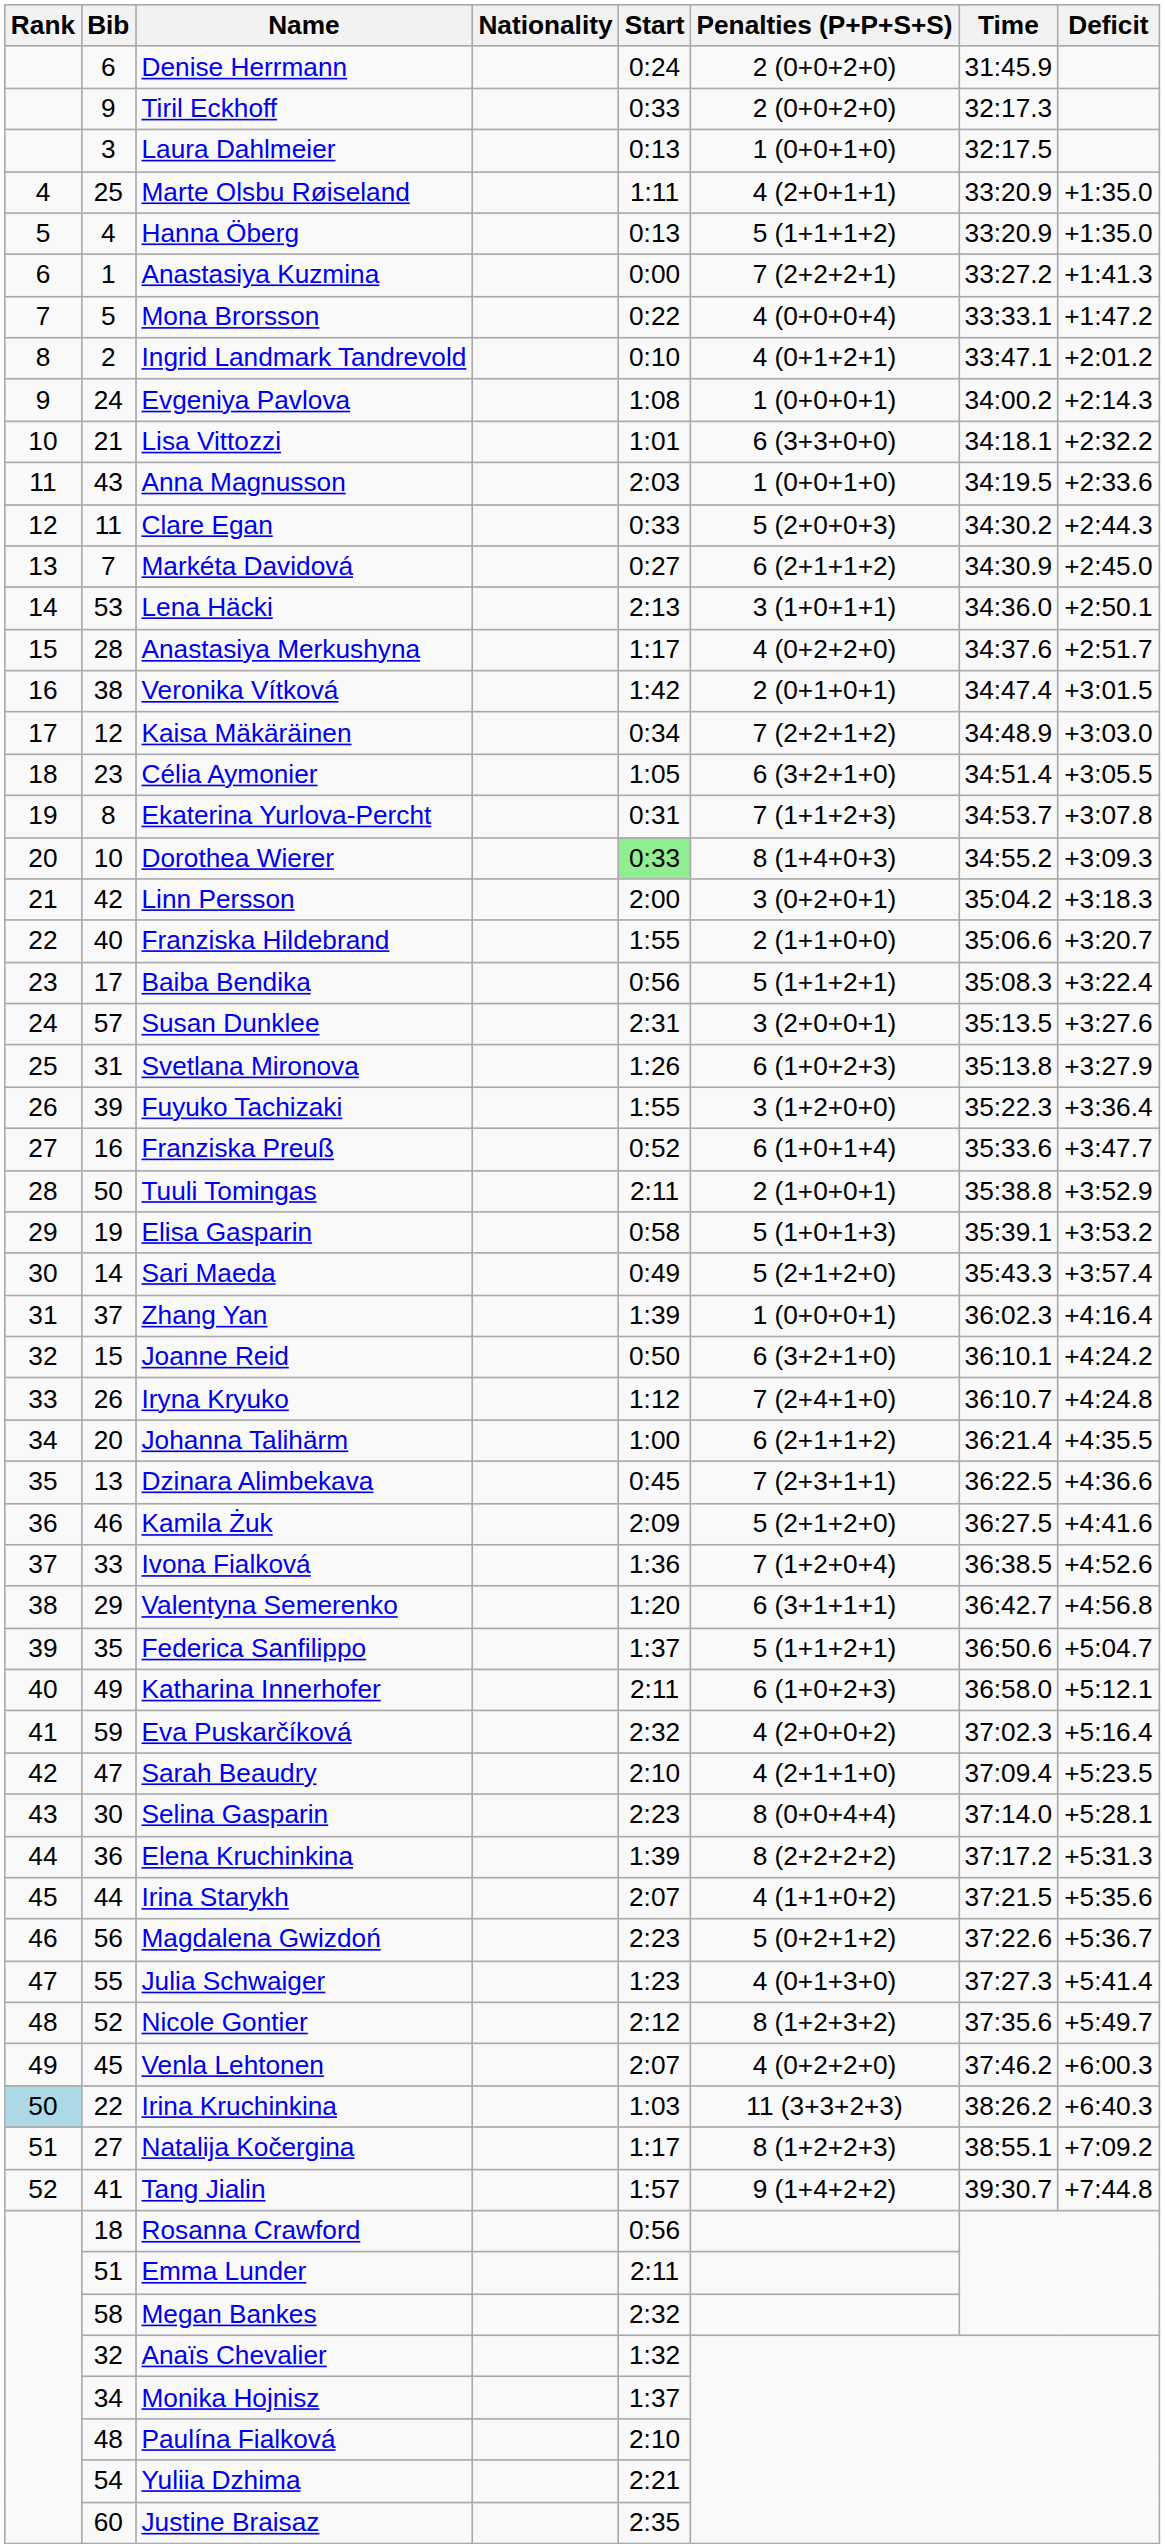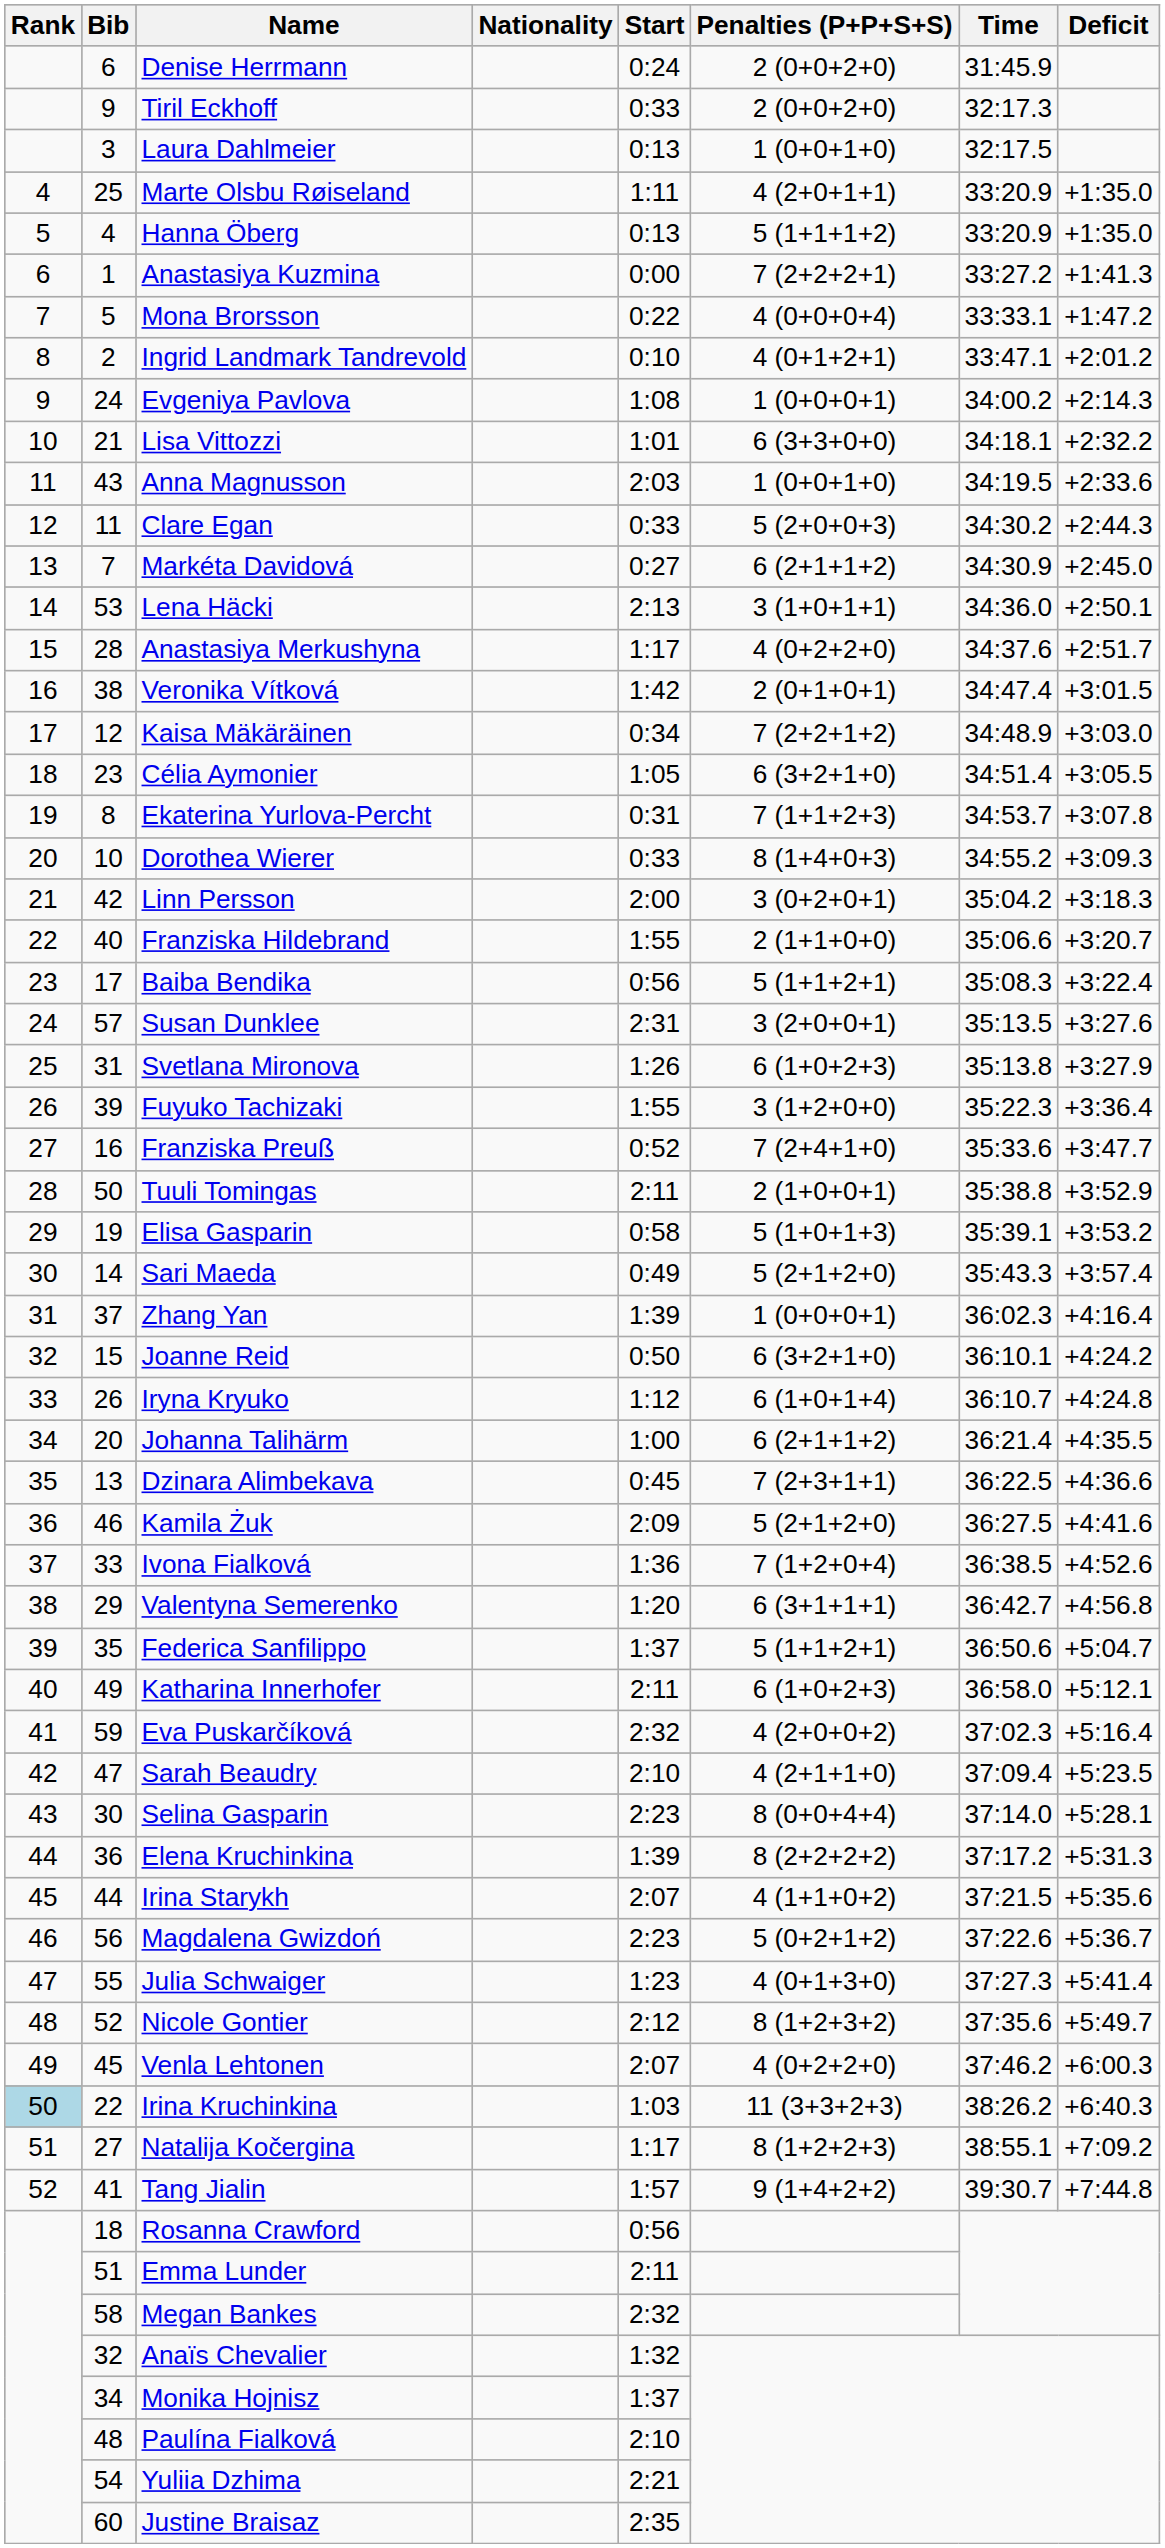 <table class="wikitable sortable" style="text-align:center">
 <tr>
 <th data-sort-type=number>Rank</th>
 <th>Bib</th>
 <th>Name</th>
 <th>Nationality</th>
 <th>Start</th>
 <th data-sort-type=number>Penalties (P+P+S+S)</th>
 <th>Time</th>
 <th>Deficit</th>
 </tr>
 <tr>
 <td></td>
 <td>6</td>
 <td align=left><a href='#'>Denise Herrmann</a></td>
 <td align=left></td>
 <td>0:24</td>
 <td>2 (0+0+2+0)</td>
 <td>31:45.9</td>
 <td></td>
 </tr>
 <tr>
 <td></td>
 <td>9</td>
 <td align=left><a href='#'>Tiril Eckhoff</a></td>
 <td align=left></td>
 <td>0:33</td>
 <td>2 (0+0+2+0)</td>
 <td>32:17.3</td>
 <td></td>
 </tr>
 <tr>
 <td></td>
 <td>3</td>
 <td align=left><a href='#'>Laura Dahlmeier</a></td>
 <td align=left></td>
 <td>0:13</td>
 <td>1 (0+0+1+0)</td>
 <td>32:17.5</td>
 <td></td>
 </tr>
 <tr>
 <td>4</td>
 <td>25</td>
 <td align=left><a href='#'>Marte Olsbu Røiseland</a></td>
 <td align=left></td>
 <td>1:11</td>
 <td>4 (2+0+1+1)</td>
 <td>33:20.9</td>
 <td>+1:35.0</td>
 </tr>
 <tr>
 <td>5</td>
 <td>4</td>
 <td align=left><a href='#'>Hanna Öberg</a></td>
 <td align=left></td>
 <td>0:13</td>
 <td>5 (1+1+1+2)</td>
 <td>33:20.9</td>
 <td>+1:35.0</td>
 </tr>
 <tr>
 <td>6</td>
 <td>1</td>
 <td align=left><a href='#'>Anastasiya Kuzmina</a></td>
 <td align=left></td>
 <td>0:00</td>
 <td>7 (2+2+2+1)</td>
 <td>33:27.2</td>
 <td>+1:41.3</td>
 </tr>
 <tr>
 <td>7</td>
 <td>5</td>
 <td align=left><a href='#'>Mona Brorsson</a></td>
 <td align=left></td>
 <td>0:22</td>
 <td>4 (0+0+0+4)</td>
 <td>33:33.1</td>
 <td>+1:47.2</td>
 </tr>
 <tr>
 <td>8</td>
 <td>2</td>
 <td align=left><a href='#'>Ingrid Landmark Tandrevold</a></td>
 <td align=left></td>
 <td>0:10</td>
 <td>4 (0+1+2+1)</td>
 <td>33:47.1</td>
 <td>+2:01.2</td>
 </tr>
 <tr>
 <td>9</td>
 <td>24</td>
 <td align=left><a href='#'>Evgeniya Pavlova</a></td>
 <td align=left></td>
 <td>1:08</td>
 <td>1 (0+0+0+1)</td>
 <td>34:00.2</td>
 <td>+2:14.3</td>
 </tr>
 <tr>
 <td>10</td>
 <td>21</td>
 <td align=left><a href='#'>Lisa Vittozzi</a></td>
 <td align=left></td>
 <td>1:01</td>
 <td>6 (3+3+0+0)</td>
 <td>34:18.1</td>
 <td>+2:32.2</td>
 </tr>
 <tr>
 <td>11</td>
 <td>43</td>
 <td align=left><a href='#'>Anna Magnusson</a></td>
 <td align=left></td>
 <td>2:03</td>
 <td>1 (0+0+1+0)</td>
 <td>34:19.5</td>
 <td>+2:33.6</td>
 </tr>
 <tr>
 <td>12</td>
 <td>11</td>
 <td align=left><a href='#'>Clare Egan</a></td>
 <td align=left></td>
 <td>0:33</td>
 <td>5 (2+0+0+3)</td>
 <td>34:30.2</td>
 <td>+2:44.3</td>
 </tr>
 <tr>
 <td>13</td>
 <td>7</td>
 <td align=left><a href='#'>Markéta Davidová</a></td>
 <td align=left></td>
 <td>0:27</td>
 <td>6 (2+1+1+2)</td>
 <td>34:30.9</td>
 <td>+2:45.0</td>
 </tr>
 <tr>
 <td>14</td>
 <td>53</td>
 <td align=left><a href='#'>Lena Häcki</a></td>
 <td align=left></td>
 <td>2:13</td>
 <td>3 (1+0+1+1)</td>
 <td>34:36.0</td>
 <td>+2:50.1</td>
 </tr>
 <tr>
 <td>15</td>
 <td>28</td>
 <td align=left><a href='#'>Anastasiya Merkushyna</a></td>
 <td align=left></td>
 <td>1:17</td>
 <td>4 (0+2+2+0)</td>
 <td>34:37.6</td>
 <td>+2:51.7</td>
 </tr>
 <tr>
 <td>16</td>
 <td>38</td>
 <td align=left><a href='#'>Veronika Vítková</a></td>
 <td align=left></td>
 <td>1:42</td>
 <td>2 (0+1+0+1)</td>
 <td>34:47.4</td>
 <td>+3:01.5</td>
 </tr>
 <tr>
 <td>17</td>
 <td>12</td>
 <td align=left><a href='#'>Kaisa Mäkäräinen</a></td>
 <td align=left></td>
 <td>0:34</td>
 <td>7 (2+2+1+2)</td>
 <td>34:48.9</td>
 <td>+3:03.0</td>
 </tr>
 <tr>
 <td>18</td>
 <td>23</td>
 <td align=left><a href='#'>Célia Aymonier</a></td>
 <td align=left></td>
 <td>1:05</td>
 <td>6 (3+2+1+0)</td>
 <td>34:51.4</td>
 <td>+3:05.5</td>
 </tr>
 <tr>
 <td>19</td>
 <td>8</td>
 <td align=left><a href='#'>Ekaterina Yurlova-Percht</a></td>
 <td align=left></td>
 <td>0:31</td>
 <td>7 (1+1+2+3)</td>
 <td>34:53.7</td>
 <td>+3:07.8</td>
 </tr>
 <tr>
 <td>20</td>
 <td>10</td>
 <td align=left><a href='#'>Dorothea Wierer</a></td>
 <td align=left></td>
-<td style="background: lightgreen;">0:33</td>
+<td>0:33</td>
 <td>8 (1+4+0+3)</td>
 <td>34:55.2</td>
 <td>+3:09.3</td>
 </tr>
 <tr>
 <td>21</td>
 <td>42</td>
 <td align=left><a href='#'>Linn Persson</a></td>
 <td align=left></td>
 <td>2:00</td>
 <td>3 (0+2+0+1)</td>
 <td>35:04.2</td>
 <td>+3:18.3</td>
 </tr>
 <tr>
 <td>22</td>
 <td>40</td>
 <td align=left><a href='#'>Franziska Hildebrand</a></td>
 <td align=left></td>
 <td>1:55</td>
 <td>2 (1+1+0+0)</td>
 <td>35:06.6</td>
 <td>+3:20.7</td>
 </tr>
 <tr>
 <td>23</td>
 <td>17</td>
 <td align=left><a href='#'>Baiba Bendika</a></td>
 <td align=left></td>
 <td>0:56</td>
 <td>5 (1+1+2+1)</td>
 <td>35:08.3</td>
 <td>+3:22.4</td>
 </tr>
 <tr>
 <td>24</td>
 <td>57</td>
 <td align=left><a href='#'>Susan Dunklee</a></td>
 <td align=left></td>
 <td>2:31</td>
 <td>3 (2+0+0+1)</td>
 <td>35:13.5</td>
 <td>+3:27.6</td>
 </tr>
 <tr>
 <td>25</td>
 <td>31</td>
 <td align=left><a href='#'>Svetlana Mironova</a></td>
 <td align=left></td>
 <td>1:26</td>
 <td>6 (1+0+2+3)</td>
 <td>35:13.8</td>
 <td>+3:27.9</td>
 </tr>
 <tr>
 <td>26</td>
 <td>39</td>
 <td align=left><a href='#'>Fuyuko Tachizaki</a></td>
 <td align=left></td>
 <td>1:55</td>
 <td>3 (1+2+0+0)</td>
 <td>35:22.3</td>
 <td>+3:36.4</td>
 </tr>
 <tr>
 <td>27</td>
 <td>16</td>
 <td align=left><a href='#'>Franziska Preuß</a></td>
 <td align=left></td>
 <td>0:52</td>
-<td>6 (1+0+1+4)</td>
+<td>7 (2+4+1+0)</td>
 <td>35:33.6</td>
 <td>+3:47.7</td>
 </tr>
 <tr>
 <td>28</td>
 <td>50</td>
 <td align=left><a href='#'>Tuuli Tomingas</a></td>
 <td align=left></td>
 <td>2:11</td>
 <td>2 (1+0+0+1)</td>
 <td>35:38.8</td>
 <td>+3:52.9</td>
 </tr>
 <tr>
 <td>29</td>
 <td>19</td>
 <td align=left><a href='#'>Elisa Gasparin</a></td>
 <td align=left></td>
 <td>0:58</td>
 <td>5 (1+0+1+3)</td>
 <td>35:39.1</td>
 <td>+3:53.2</td>
 </tr>
 <tr>
 <td>30</td>
 <td>14</td>
 <td align=left><a href='#'>Sari Maeda</a></td>
 <td align=left></td>
 <td>0:49</td>
 <td>5 (2+1+2+0)</td>
 <td>35:43.3</td>
 <td>+3:57.4</td>
 </tr>
 <tr>
 <td>31</td>
 <td>37</td>
 <td align=left><a href='#'>Zhang Yan</a></td>
 <td align=left></td>
 <td>1:39</td>
 <td>1 (0+0+0+1)</td>
 <td>36:02.3</td>
 <td>+4:16.4</td>
 </tr>
 <tr>
 <td>32</td>
 <td>15</td>
 <td align=left><a href='#'>Joanne Reid</a></td>
 <td align=left></td>
 <td>0:50</td>
 <td>6 (3+2+1+0)</td>
 <td>36:10.1</td>
 <td>+4:24.2</td>
 </tr>
 <tr>
 <td>33</td>
 <td>26</td>
 <td align=left><a href='#'>Iryna Kryuko</a></td>
 <td align=left></td>
 <td>1:12</td>
-<td>7 (2+4+1+0)</td>
+<td>6 (1+0+1+4)</td>
 <td>36:10.7</td>
 <td>+4:24.8</td>
 </tr>
 <tr>
 <td>34</td>
 <td>20</td>
 <td align=left><a href='#'>Johanna Talihärm</a></td>
 <td align=left></td>
 <td>1:00</td>
 <td>6 (2+1+1+2)</td>
 <td>36:21.4</td>
 <td>+4:35.5</td>
 </tr>
 <tr>
 <td>35</td>
 <td>13</td>
 <td align=left><a href='#'>Dzinara Alimbekava</a></td>
 <td align=left></td>
 <td>0:45</td>
 <td>7 (2+3+1+1)</td>
 <td>36:22.5</td>
 <td>+4:36.6</td>
 </tr>
 <tr>
 <td>36</td>
 <td>46</td>
 <td align=left><a href='#'>Kamila Żuk</a></td>
 <td align=left></td>
 <td>2:09</td>
 <td>5 (2+1+2+0)</td>
 <td>36:27.5</td>
 <td>+4:41.6</td>
 </tr>
 <tr>
 <td>37</td>
 <td>33</td>
 <td align=left><a href='#'>Ivona Fialková</a></td>
 <td align=left></td>
 <td>1:36</td>
 <td>7 (1+2+0+4)</td>
 <td>36:38.5</td>
 <td>+4:52.6</td>
 </tr>
 <tr>
 <td>38</td>
 <td>29</td>
 <td align=left><a href='#'>Valentyna Semerenko</a></td>
 <td align=left></td>
 <td>1:20</td>
 <td>6 (3+1+1+1)</td>
 <td>36:42.7</td>
 <td>+4:56.8</td>
 </tr>
 <tr>
 <td>39</td>
 <td>35</td>
 <td align=left><a href='#'>Federica Sanfilippo</a></td>
 <td align=left></td>
 <td>1:37</td>
 <td>5 (1+1+2+1)</td>
 <td>36:50.6</td>
 <td>+5:04.7</td>
 </tr>
 <tr>
 <td>40</td>
 <td>49</td>
 <td align=left><a href='#'>Katharina Innerhofer</a></td>
 <td align=left></td>
 <td>2:11</td>
 <td>6 (1+0+2+3)</td>
 <td>36:58.0</td>
 <td>+5:12.1</td>
 </tr>
 <tr>
 <td>41</td>
 <td>59</td>
 <td align=left><a href='#'>Eva Puskarčíková</a></td>
 <td align=left></td>
 <td>2:32</td>
 <td>4 (2+0+0+2)</td>
 <td>37:02.3</td>
 <td>+5:16.4</td>
 </tr>
 <tr>
 <td>42</td>
 <td>47</td>
 <td align=left><a href='#'>Sarah Beaudry</a></td>
 <td align=left></td>
 <td>2:10</td>
 <td>4 (2+1+1+0)</td>
 <td>37:09.4</td>
 <td>+5:23.5</td>
 </tr>
 <tr>
 <td>43</td>
 <td>30</td>
 <td align=left><a href='#'>Selina Gasparin</a></td>
 <td align=left></td>
 <td>2:23</td>
 <td>8 (0+0+4+4)</td>
 <td>37:14.0</td>
 <td>+5:28.1</td>
 </tr>
 <tr>
 <td>44</td>
 <td>36</td>
 <td align=left><a href='#'>Elena Kruchinkina</a></td>
 <td align=left></td>
 <td>1:39</td>
 <td>8 (2+2+2+2)</td>
 <td>37:17.2</td>
 <td>+5:31.3</td>
 </tr>
 <tr>
 <td>45</td>
 <td>44</td>
 <td align=left><a href='#'>Irina Starykh</a></td>
 <td align=left></td>
 <td>2:07</td>
 <td>4 (1+1+0+2)</td>
 <td>37:21.5</td>
 <td>+5:35.6</td>
 </tr>
 <tr>
 <td>46</td>
 <td>56</td>
 <td align=left><a href='#'>Magdalena Gwizdoń</a></td>
 <td align=left></td>
 <td>2:23</td>
 <td>5 (0+2+1+2)</td>
 <td>37:22.6</td>
 <td>+5:36.7</td>
 </tr>
 <tr>
 <td>47</td>
 <td>55</td>
 <td align=left><a href='#'>Julia Schwaiger</a></td>
 <td align=left></td>
 <td>1:23</td>
 <td>4 (0+1+3+0)</td>
 <td>37:27.3</td>
 <td>+5:41.4</td>
 </tr>
 <tr>
 <td>48</td>
 <td>52</td>
 <td align=left><a href='#'>Nicole Gontier</a></td>
 <td align=left></td>
 <td>2:12</td>
 <td>8 (1+2+3+2)</td>
 <td>37:35.6</td>
 <td>+5:49.7</td>
 </tr>
 <tr>
 <td>49</td>
 <td>45</td>
 <td align=left><a href='#'>Venla Lehtonen</a></td>
 <td align=left></td>
 <td>2:07</td>
 <td>4 (0+2+2+0)</td>
 <td>37:46.2</td>
 <td>+6:00.3</td>
 </tr>
 <tr>
 <td style="background: lightblue;">50</td>
 <td>22</td>
 <td align=left><a href='#'>Irina Kruchinkina</a></td>
 <td align=left></td>
 <td>1:03</td>
 <td>11 (3+3+2+3)</td>
 <td>38:26.2</td>
 <td>+6:40.3</td>
 </tr>
 <tr>
 <td>51</td>
 <td>27</td>
 <td align=left><a href='#'>Natalija Kočergina</a></td>
 <td align=left></td>
 <td>1:17</td>
 <td>8 (1+2+2+3)</td>
 <td>38:55.1</td>
 <td>+7:09.2</td>
 </tr>
 <tr>
 <td>52</td>
 <td>41</td>
 <td align=left><a href='#'>Tang Jialin</a></td>
 <td align=left></td>
 <td>1:57</td>
 <td>9 (1+4+2+2)</td>
 <td>39:30.7</td>
 <td>+7:44.8</td>
 </tr>
 <tr>
 <td rowspan=8></td>
 <td>18</td>
 <td align=left><a href='#'>Rosanna Crawford</a></td>
 <td align=left></td>
 <td>0:56</td>
 <td></td>
 <td colspan=2 rowspan=3></td>
 </tr>
 <tr>
 <td>51</td>
 <td align=left><a href='#'>Emma Lunder</a></td>
 <td align=left></td>
 <td>2:11</td>
 <td></td>
 </tr>
 <tr>
 <td>58</td>
 <td align=left><a href='#'>Megan Bankes</a></td>
 <td align=left></td>
 <td>2:32</td>
 <td></td>
 </tr>
 <tr>
 <td>32</td>
 <td align=left><a href='#'>Anaïs Chevalier</a></td>
 <td align=left></td>
 <td>1:32</td>
 <td colspan=3 rowspan=5></td>
 </tr>
 <tr>
 <td>34</td>
 <td align=left><a href='#'>Monika Hojnisz</a></td>
 <td align=left></td>
 <td>1:37</td>
 </tr>
 <tr>
 <td>48</td>
 <td align=left><a href='#'>Paulína Fialková</a></td>
 <td align=left></td>
 <td>2:10</td>
 </tr>
 <tr>
 <td>54</td>
 <td align=left><a href='#'>Yuliia Dzhima</a></td>
 <td align=left></td>
 <td>2:21</td>
 </tr>
 <tr>
 <td>60</td>
 <td align=left><a href='#'>Justine Braisaz</a></td>
 <td align=left></td>
 <td>2:35</td>
 </tr>
 </table>
